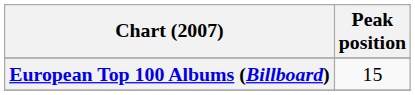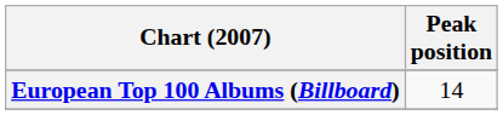 <table class="wikitable sortable plainrowheaders" style="text-align:center">
 <tr>
 <th scope="col">Chart (2007)</th>
 <th scope="col">Peak<br> position</th>
 </tr>
 <tr>
 </tr>
 <tr>
 <th scope="row"><a href='#'>European Top 100 Albums</a> (<em><a href='#'>Billboard</a></em>)</th>
-<td align="center">15</td>
+<td align="center">14</td>
 </tr>
 <tr>
 </tr>
 <tr>
 </tr>
 </table>
